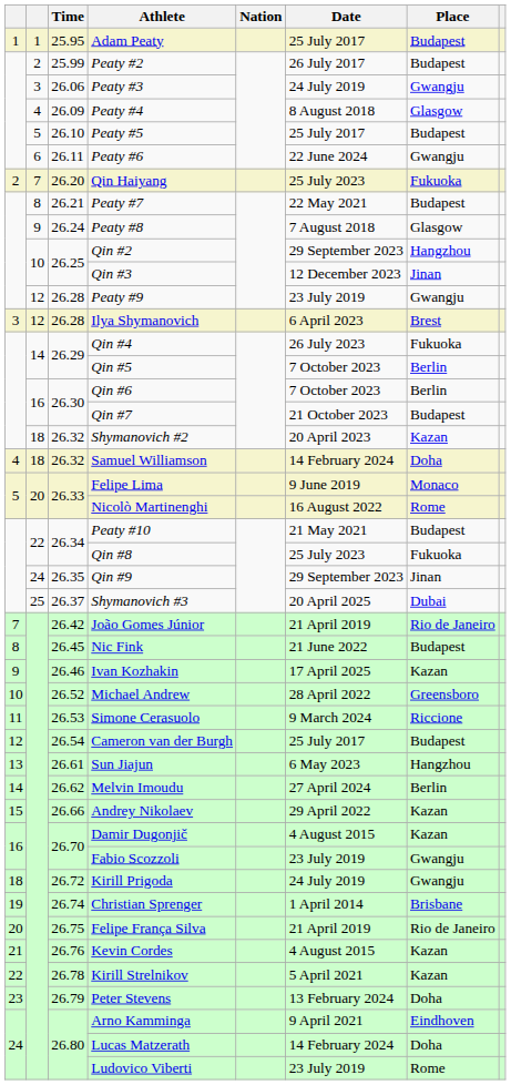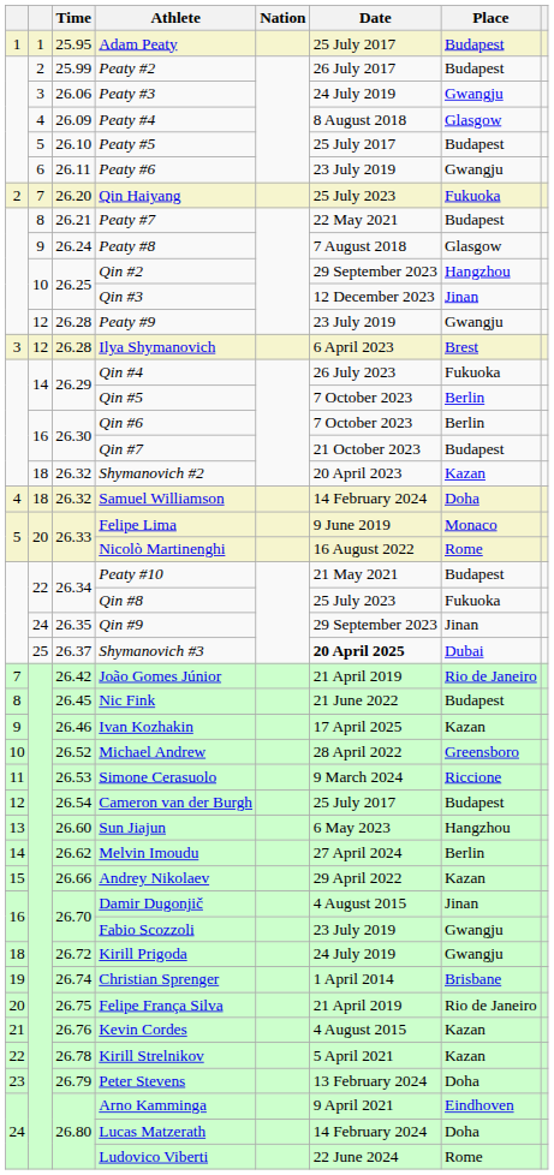 <table class="wikitable sortable">
 <tr>
 <th></th>
 <th></th>
 <th>Time</th>
 <th>Athlete</th>
 <th>Nation</th>
 <th>Date</th>
 <th>Place</th>
 <th class="unsortable"></th>
 </tr>
 <tr bgcolor=f6F5CE>
 <td align=center>1</td>
 <td align=center>1</td>
 <td>25.95</td>
 <td><a href='#'>Adam Peaty</a></td>
 <td></td>
 <td>25 July 2017</td>
 <td><a href='#'>Budapest</a></td>
 <td></td>
 </tr>
 <tr>
 <td rowspan="5" align=center></td>
 <td align=center>2</td>
 <td>25.99</td>
 <td><em>Peaty #2</em></td>
 <td rowspan="5"></td>
 <td>26 July 2017</td>
 <td>Budapest</td>
 <td></td>
 </tr>
 <tr>
 <td align=center>3</td>
 <td>26.06</td>
 <td><em>Peaty #3</em></td>
 <td>24 July 2019</td>
 <td><a href='#'>Gwangju</a></td>
 <td></td>
 </tr>
 <tr>
 <td align=center>4</td>
 <td>26.09</td>
 <td><em>Peaty #4</em></td>
 <td>8 August 2018</td>
 <td><a href='#'>Glasgow</a></td>
 <td></td>
 </tr>
 <tr>
 <td align=center>5</td>
 <td>26.10</td>
 <td><em>Peaty #5</em></td>
 <td>25 July 2017</td>
 <td>Budapest</td>
 <td></td>
 </tr>
 <tr>
 <td align=center>6</td>
 <td>26.11</td>
 <td><em>Peaty #6</em></td>
-<td>22 June 2024</td>
+<td>23 July 2019</td>
 <td>Gwangju</td>
 <td></td>
 </tr>
 <tr bgcolor=f6F5CE>
 <td align=center>2</td>
 <td align=center>7</td>
 <td>26.20</td>
 <td><a href='#'>Qin Haiyang</a></td>
 <td></td>
 <td>25 July 2023</td>
 <td><a href='#'>Fukuoka</a></td>
 <td></td>
 </tr>
 <tr>
 <td rowspan="5" align=center></td>
 <td align=center>8</td>
 <td>26.21</td>
 <td><em>Peaty #7</em></td>
 <td rowspan="5"></td>
 <td>22 May 2021</td>
 <td>Budapest</td>
 <td></td>
 </tr>
 <tr>
 <td align=center>9</td>
 <td>26.24</td>
 <td><em>Peaty #8</em></td>
 <td>7 August 2018</td>
 <td>Glasgow</td>
 <td></td>
 </tr>
 <tr>
 <td rowspan="2" align="center">10</td>
 <td rowspan="2">26.25</td>
 <td><em>Qin #2</em></td>
 <td>29 September 2023</td>
 <td><a href='#'>Hangzhou</a></td>
 <td></td>
 </tr>
 <tr>
 <td><em>Qin #3</em></td>
 <td>12 December 2023</td>
 <td><a href='#'>Jinan</a></td>
 <td></td>
 </tr>
 <tr>
 <td align=center>12</td>
 <td>26.28</td>
 <td><em>Peaty #9</em></td>
 <td>23 July 2019</td>
 <td>Gwangju</td>
 <td></td>
 </tr>
 <tr bgcolor=f6F5CE>
 <td align=center>3</td>
 <td align=center>12</td>
 <td>26.28</td>
 <td><a href='#'>Ilya Shymanovich</a></td>
 <td></td>
 <td>6 April 2023</td>
 <td><a href='#'>Brest</a></td>
 <td></td>
 </tr>
 <tr>
 <td rowspan="5"></td>
 <td rowspan="2" align=center>14</td>
 <td rowspan="2">26.29</td>
 <td><em>Qin #4</em></td>
 <td rowspan="5"></td>
 <td>26 July 2023</td>
 <td>Fukuoka</td>
 <td></td>
 </tr>
 <tr>
 <td><em>Qin #5</em></td>
 <td>7 October 2023</td>
 <td><a href='#'>Berlin</a></td>
 <td></td>
 </tr>
 <tr>
 <td rowspan="2" align=center>16</td>
 <td rowspan="2">26.30</td>
 <td><em>Qin #6</em></td>
 <td>7 October 2023</td>
 <td>Berlin</td>
 <td></td>
 </tr>
 <tr>
 <td><em>Qin #7</em></td>
 <td>21 October 2023</td>
 <td>Budapest</td>
 <td></td>
 </tr>
 <tr>
 <td align=center>18</td>
 <td>26.32</td>
 <td><em>Shymanovich #2</em></td>
 <td>20 April 2023</td>
 <td><a href='#'>Kazan</a></td>
 <td></td>
 </tr>
 <tr bgcolor=f6F5CE>
 <td align=center>4</td>
 <td align=center>18</td>
 <td>26.32</td>
 <td><a href='#'>Samuel Williamson</a></td>
 <td></td>
 <td>14 February 2024</td>
 <td><a href='#'>Doha</a></td>
 <td></td>
 </tr>
 <tr bgcolor="f6F5CE">
 <td rowspan="2" align=center>5</td>
 <td rowspan="2" align=center>20</td>
 <td rowspan="2">26.33</td>
 <td><a href='#'>Felipe Lima</a></td>
 <td></td>
 <td>9 June 2019</td>
 <td><a href='#'>Monaco</a></td>
 <td></td>
 </tr>
 <tr bgcolor="f6F5CE">
 <td><a href='#'>Nicolò Martinenghi</a></td>
 <td></td>
 <td>16 August 2022</td>
 <td><a href='#'>Rome</a></td>
 <td></td>
 </tr>
 <tr>
 <td rowspan="4" align=center></td>
 <td rowspan="2" align=center>22</td>
 <td rowspan="2">26.34</td>
 <td><em>Peaty #10</em></td>
 <td rowspan="4"></td>
 <td>21 May 2021</td>
 <td>Budapest</td>
 <td></td>
 </tr>
 <tr>
 <td><em>Qin #8</em></td>
 <td>25 July 2023</td>
 <td>Fukuoka</td>
 <td></td>
 </tr>
 <tr>
 <td align=center>24</td>
 <td>26.35</td>
 <td><em>Qin #9</em></td>
 <td>29 September 2023</td>
 <td>Jinan</td>
 <td></td>
 </tr>
 <tr>
 <td align=center>25</td>
 <td>26.37</td>
 <td><em>Shymanovich #3</em></td>
-<td>20 April 2025</td>
+<td><strong>20 April 2025</strong></td>
 <td><a href='#'>Dubai</a></td>
 <td></td>
 </tr>
 <tr bgcolor=CCFFCC>
 <td align=center>7</td>
 <td rowspan="20" align=center></td>
 <td>26.42</td>
 <td><a href='#'>João Gomes Júnior</a></td>
 <td></td>
 <td>21 April 2019</td>
 <td><a href='#'>Rio de Janeiro</a></td>
 <td></td>
 </tr>
 <tr bgcolor=CCFFCC>
 <td align=center>8</td>
 <td>26.45</td>
 <td><a href='#'>Nic Fink</a></td>
 <td></td>
 <td>21 June 2022</td>
 <td>Budapest</td>
 <td></td>
 </tr>
 <tr bgcolor="CCFFCC">
 <td align=center>9</td>
 <td>26.46</td>
 <td><a href='#'>Ivan Kozhakin</a></td>
 <td></td>
 <td>17 April 2025</td>
 <td>Kazan</td>
 <td></td>
 </tr>
 <tr bgcolor=CCFFCC>
 <td align=center>10</td>
 <td>26.52</td>
 <td><a href='#'>Michael Andrew</a></td>
 <td></td>
 <td>28 April 2022</td>
 <td><a href='#'>Greensboro</a></td>
 <td></td>
 </tr>
 <tr bgcolor=CCFFCC>
 <td align=center>11</td>
 <td>26.53</td>
 <td><a href='#'>Simone Cerasuolo</a></td>
 <td></td>
 <td>9 March 2024</td>
 <td><a href='#'>Riccione</a></td>
 <td></td>
 </tr>
 <tr bgcolor=CCFFCC>
 <td align=center>12</td>
 <td>26.54</td>
 <td><a href='#'>Cameron van der Burgh</a></td>
 <td></td>
 <td>25 July 2017</td>
 <td>Budapest</td>
 <td></td>
 </tr>
 <tr bgcolor=CCFFCC>
 <td align=center>13</td>
-<td>26.61</td>
+<td>26.60</td>
 <td><a href='#'>Sun Jiajun</a></td>
 <td></td>
 <td>6 May 2023</td>
 <td>Hangzhou</td>
 <td></td>
 </tr>
 <tr bgcolor=CCFFCC>
 <td align=center>14</td>
 <td>26.62</td>
 <td><a href='#'>Melvin Imoudu</a></td>
 <td></td>
 <td>27 April 2024</td>
 <td>Berlin</td>
 <td></td>
 </tr>
 <tr bgcolor=CCFFCC>
 <td align=center>15</td>
 <td>26.66</td>
 <td><a href='#'>Andrey Nikolaev</a></td>
 <td></td>
 <td>29 April 2022</td>
 <td>Kazan</td>
 <td></td>
 </tr>
 <tr bgcolor="CCFFCC">
 <td rowspan="2" align=center>16</td>
 <td rowspan="2">26.70</td>
 <td><a href='#'>Damir Dugonjič</a></td>
 <td></td>
 <td>4 August 2015</td>
-<td>Kazan</td>
+<td>Jinan</td>
 <td></td>
 </tr>
 <tr bgcolor="CCFFCC">
 <td><a href='#'>Fabio Scozzoli</a></td>
 <td></td>
 <td>23 July 2019</td>
 <td>Gwangju</td>
 <td></td>
 </tr>
 <tr bgcolor=CCFFCC>
 <td align=center>18</td>
 <td>26.72</td>
 <td><a href='#'>Kirill Prigoda</a></td>
 <td></td>
 <td>24 July 2019</td>
 <td>Gwangju</td>
 <td></td>
 </tr>
 <tr bgcolor=CCFFCC>
 <td align=center>19</td>
 <td>26.74</td>
 <td><a href='#'>Christian Sprenger</a></td>
 <td></td>
 <td>1 April 2014</td>
 <td><a href='#'>Brisbane</a></td>
 <td></td>
 </tr>
 <tr bgcolor=CCFFCC>
 <td align=center>20</td>
 <td>26.75</td>
 <td><a href='#'>Felipe França Silva</a></td>
 <td></td>
 <td>21 April 2019</td>
 <td>Rio de Janeiro</td>
 <td></td>
 </tr>
 <tr bgcolor="CCFFCC">
 <td align=center>21</td>
 <td>26.76</td>
 <td><a href='#'>Kevin Cordes</a></td>
 <td></td>
 <td>4 August 2015</td>
 <td>Kazan</td>
 <td></td>
 </tr>
 <tr bgcolor=CCFFCC>
 <td align=center>22</td>
 <td>26.78</td>
 <td><a href='#'>Kirill Strelnikov</a></td>
 <td></td>
 <td>5 April 2021</td>
 <td>Kazan</td>
 <td></td>
 </tr>
 <tr bgcolor=CCFFCC>
 <td align=center>23</td>
 <td>26.79</td>
 <td><a href='#'>Peter Stevens</a></td>
 <td></td>
 <td>13 February 2024</td>
 <td>Doha</td>
 <td></td>
 </tr>
 <tr bgcolor="CCFFCC">
 <td rowspan="3" align=center>24</td>
 <td rowspan="3">26.80</td>
 <td><a href='#'>Arno Kamminga</a></td>
 <td></td>
 <td>9 April 2021</td>
 <td><a href='#'>Eindhoven</a></td>
 <td></td>
 </tr>
 <tr bgcolor=CCFFCC>
 <td><a href='#'>Lucas Matzerath</a></td>
 <td></td>
 <td>14 February 2024</td>
 <td>Doha</td>
 <td></td>
 </tr>
 <tr bgcolor="CCFFCC">
 <td><a href='#'>Ludovico Viberti</a></td>
 <td></td>
-<td>23 July 2019</td>
+<td>22 June 2024</td>
 <td>Rome</td>
 <td></td>
 </tr>
 </table>
